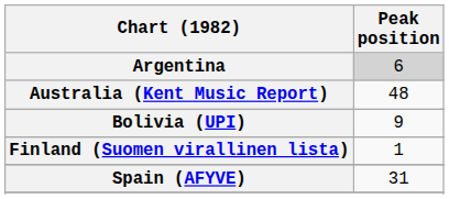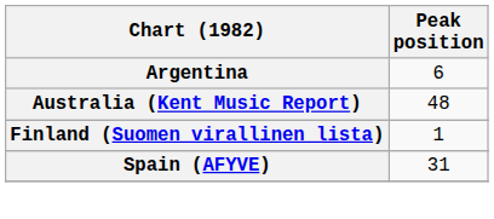 <table class="wikitable sortable plainrowheaders" style="text-align:center">
 <tr>
 <th scope="col">Chart (1982)</th>
 <th scope="col">Peak<br>position</th>
 </tr>
 <tr>
 <th scope="row">Argentina </th>
-<td style="background: lightgrey;">6</td>
+<td>6</td>
 </tr>
 <tr>
 <th scope="row">Australia (<a href='#'>Kent Music Report</a>)</th>
 <td>48</td>
 </tr>
 <tr>
 </tr>
 <tr>
-</tr>
-<tr>
-<th scope="row">Bolivia (<a href='#'>UPI</a>)</th>
-<td>9</td>
 </tr>
 <tr>
 </tr>
 <tr>
 <th scope="row">Finland (<a href='#'>Suomen virallinen lista</a>)</th>
 <td>1</td>
 </tr>
 <tr>
 </tr>
 <tr>
 </tr>
 <tr>
 </tr>
 <tr>
 </tr>
 <tr>
 <th scope="row">Spain (<a href='#'>AFYVE</a>)</th>
 <td>31</td>
 </tr>
 <tr>
 </tr>
 <tr>
 </tr>
 <tr>
 </tr>
 <tr>
 </tr>
 </table>
